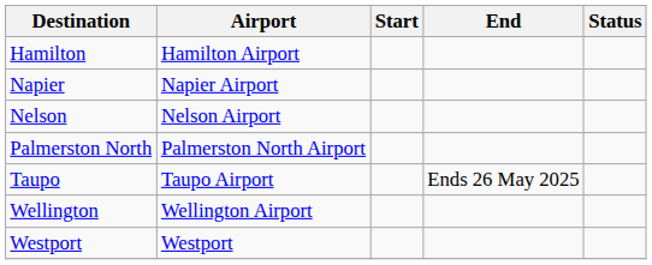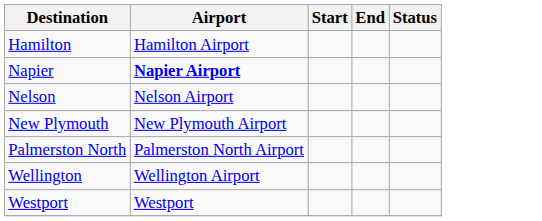 <table class="wikitable sortable toccolours plainrowheaders">
 <tr>
 <th scope="col">Destination</th>
 <th scope="col">Airport</th>
 <th scope="col">Start</th>
 <th scope="col">End</th>
 <th scope="col">Status</th>
 </tr>
 <tr>
 <td><a href='#'>Hamilton</a></td>
 <td><a href='#'>Hamilton Airport</a></td>
 <td></td>
 <td></td>
 <td></td>
 </tr>
 <tr>
 <td><a href='#'>Napier</a></td>
-<td><a href='#'>Napier Airport</a></td>
+<td><strong><a href='#'>Napier Airport</a></strong></td>
 <td><br></td>
 <td><br></td>
 <td></td>
 </tr>
 <tr>
 <td><a href='#'>Nelson</a></td>
 <td><a href='#'>Nelson Airport</a></td>
 <td></td>
 <td></td>
 <td></td>
 </tr>
 <tr>
-<td><a href='#'>Palmerston North</a></td>
-<td><a href='#'>Palmerston North Airport</a></td>
+<td><a href='#'>New Plymouth</a></td>
+<td><a href='#'>New Plymouth Airport</a></td>
 <td></td>
 <td></td>
 <td></td>
 </tr>
 <tr>
-<td><a href='#'>Taupo</a></td>
-<td><a href='#'>Taupo Airport</a></td>
+<td><a href='#'>Palmerston North</a></td>
+<td><a href='#'>Palmerston North Airport</a></td>
 <td></td>
-<td>Ends 26 May 2025</td>
+<td></td>
 <td></td>
 </tr>
 <tr>
 <td><a href='#'>Wellington</a></td>
 <td><a href='#'>Wellington Airport</a></td>
 <td><br></td>
 <td></td>
 <td></td>
 </tr>
 <tr>
 <td><a href='#'>Westport</a></td>
 <td><a href='#'>Westport</a></td>
 <td></td>
 <td></td>
 <td></td>
 </tr>
 <tr>
 </tr>
 </table>
